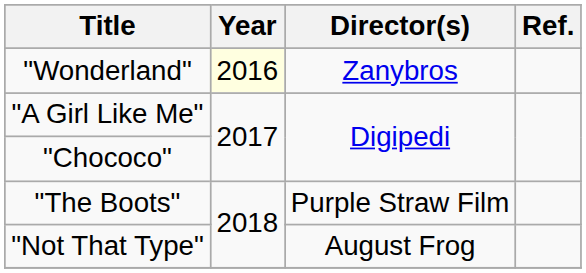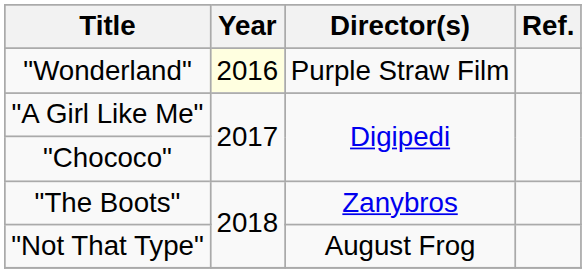 <table class="wikitable plainrowheaders" style="text-align:center">
 <tr>
 <th scope="col">Title</th>
 <th scope="col">Year</th>
 <th scope="col">Director(s)</th>
 <th scope="col">Ref.</th>
 </tr>
 <tr>
 <td>"Wonderland"</td>
 <td style="background: lightyellow;">2016</td>
-<td><a href='#'>Zanybros</a></td>
+<td>Purple Straw Film</td>
 <td></td>
 </tr>
 <tr>
 <td>"A Girl Like Me" </td>
 <td rowspan="2">2017</td>
 <td rowspan="2"><a href='#'>Digipedi</a></td>
 <td rowspan="2"></td>
 </tr>
 <tr>
 <td>"Chococo"</td>
 </tr>
 <tr>
 <td>"The Boots"</td>
 <td rowspan="2">2018</td>
-<td>Purple Straw Film</td>
+<td><a href='#'>Zanybros</a></td>
 <td></td>
 </tr>
 <tr>
 <td>"Not That Type"</td>
 <td>August Frog</td>
 <td></td>
 </tr>
 <tr>
 </tr>
 </table>
